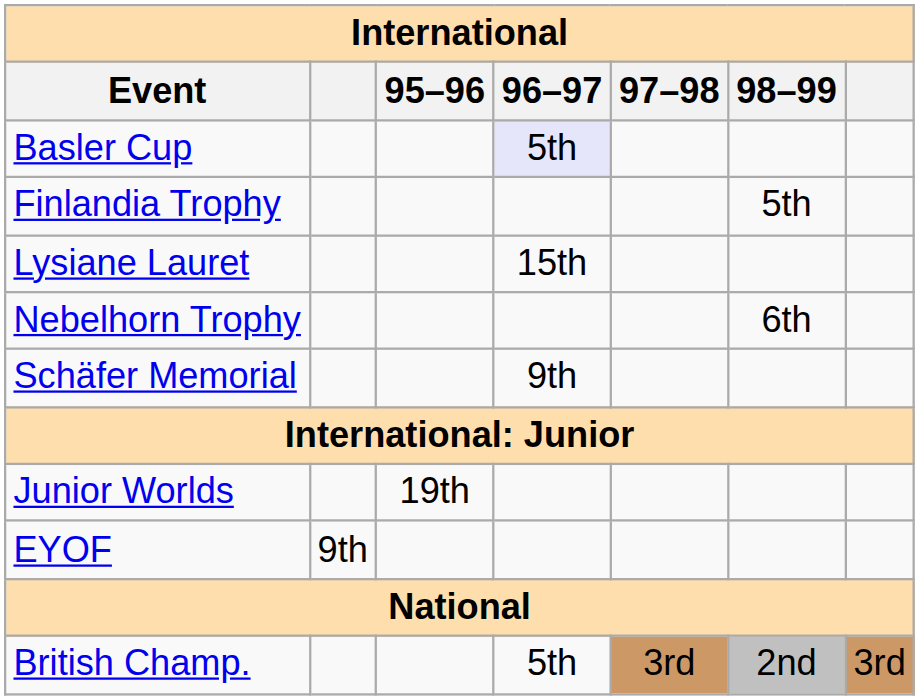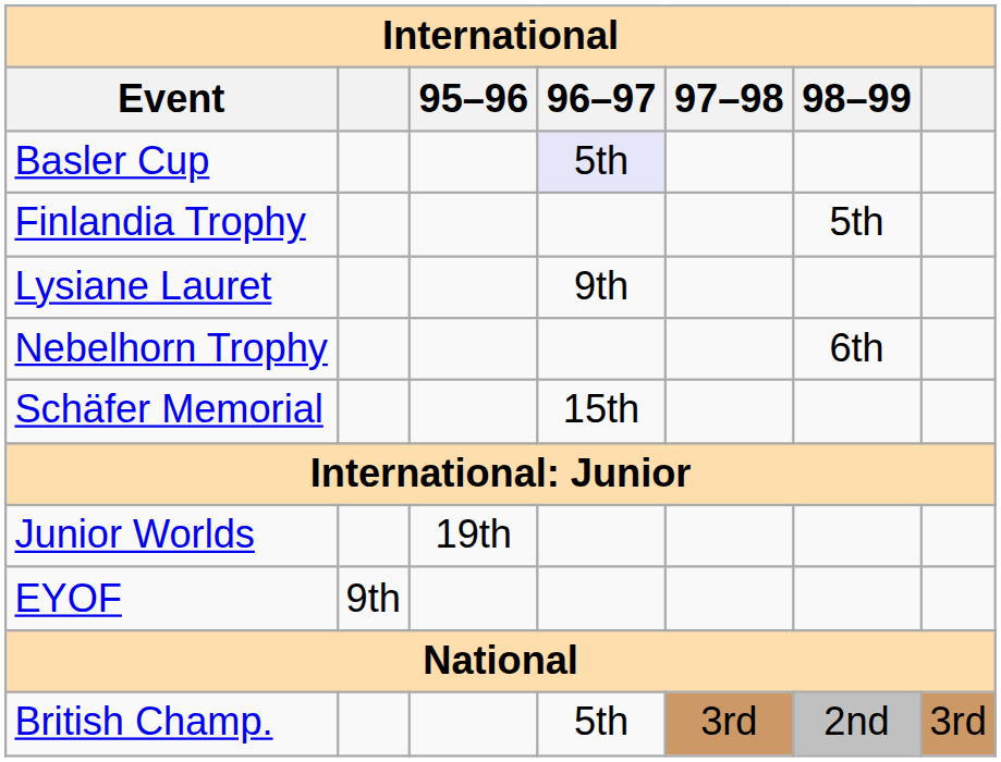 <table class="wikitable" style="text-align:center">
 <tr>
 <th style="background-color: #ffdead; " colspan=7 align=center>International</th>
 </tr>
 <tr>
 <th>Event</th>
 <th></th>
 <th>95–96</th>
 <th>96–97</th>
 <th>97–98</th>
 <th>98–99</th>
 <th></th>
 </tr>
 <tr>
 <td align=left><a href='#'>Basler Cup</a></td>
 <td></td>
 <td></td>
 <td style="background: lavender;">5th</td>
 <td></td>
 <td></td>
 <td></td>
 </tr>
 <tr>
 <td align=left><a href='#'>Finlandia Trophy</a></td>
 <td></td>
 <td></td>
 <td></td>
 <td></td>
 <td>5th</td>
 <td></td>
 </tr>
 <tr>
 <td align=left><a href='#'>Lysiane Lauret</a></td>
 <td></td>
 <td></td>
-<td>15th</td>
+<td>9th</td>
 <td></td>
 <td></td>
 <td></td>
 </tr>
 <tr>
 <td align=left><a href='#'>Nebelhorn Trophy</a></td>
 <td></td>
 <td></td>
 <td></td>
 <td></td>
 <td>6th</td>
 <td></td>
 </tr>
 <tr>
 <td align=left><a href='#'>Schäfer Memorial</a></td>
 <td></td>
 <td></td>
-<td>9th</td>
+<td>15th</td>
 <td></td>
 <td></td>
 <td></td>
 </tr>
 <tr>
 <th style="background-color: #ffdead; " colspan=7 align=center>International: Junior</th>
 </tr>
 <tr>
 <td align=left><a href='#'>Junior Worlds</a></td>
 <td></td>
 <td>19th</td>
 <td></td>
 <td></td>
 <td></td>
 <td></td>
 </tr>
 <tr>
 <td align=left><a href='#'>EYOF</a></td>
 <td>9th</td>
 <td></td>
 <td></td>
 <td></td>
 <td></td>
 <td></td>
 </tr>
 <tr>
 <th style="background-color: #ffdead; " colspan=7 align=center>National</th>
 </tr>
 <tr>
 <td align=left><a href='#'>British Champ.</a></td>
 <td></td>
 <td></td>
 <td>5th</td>
 <td bgcolor=cc9966>3rd</td>
 <td bgcolor=silver>2nd</td>
 <td bgcolor=cc9966>3rd</td>
 </tr>
 </table>
